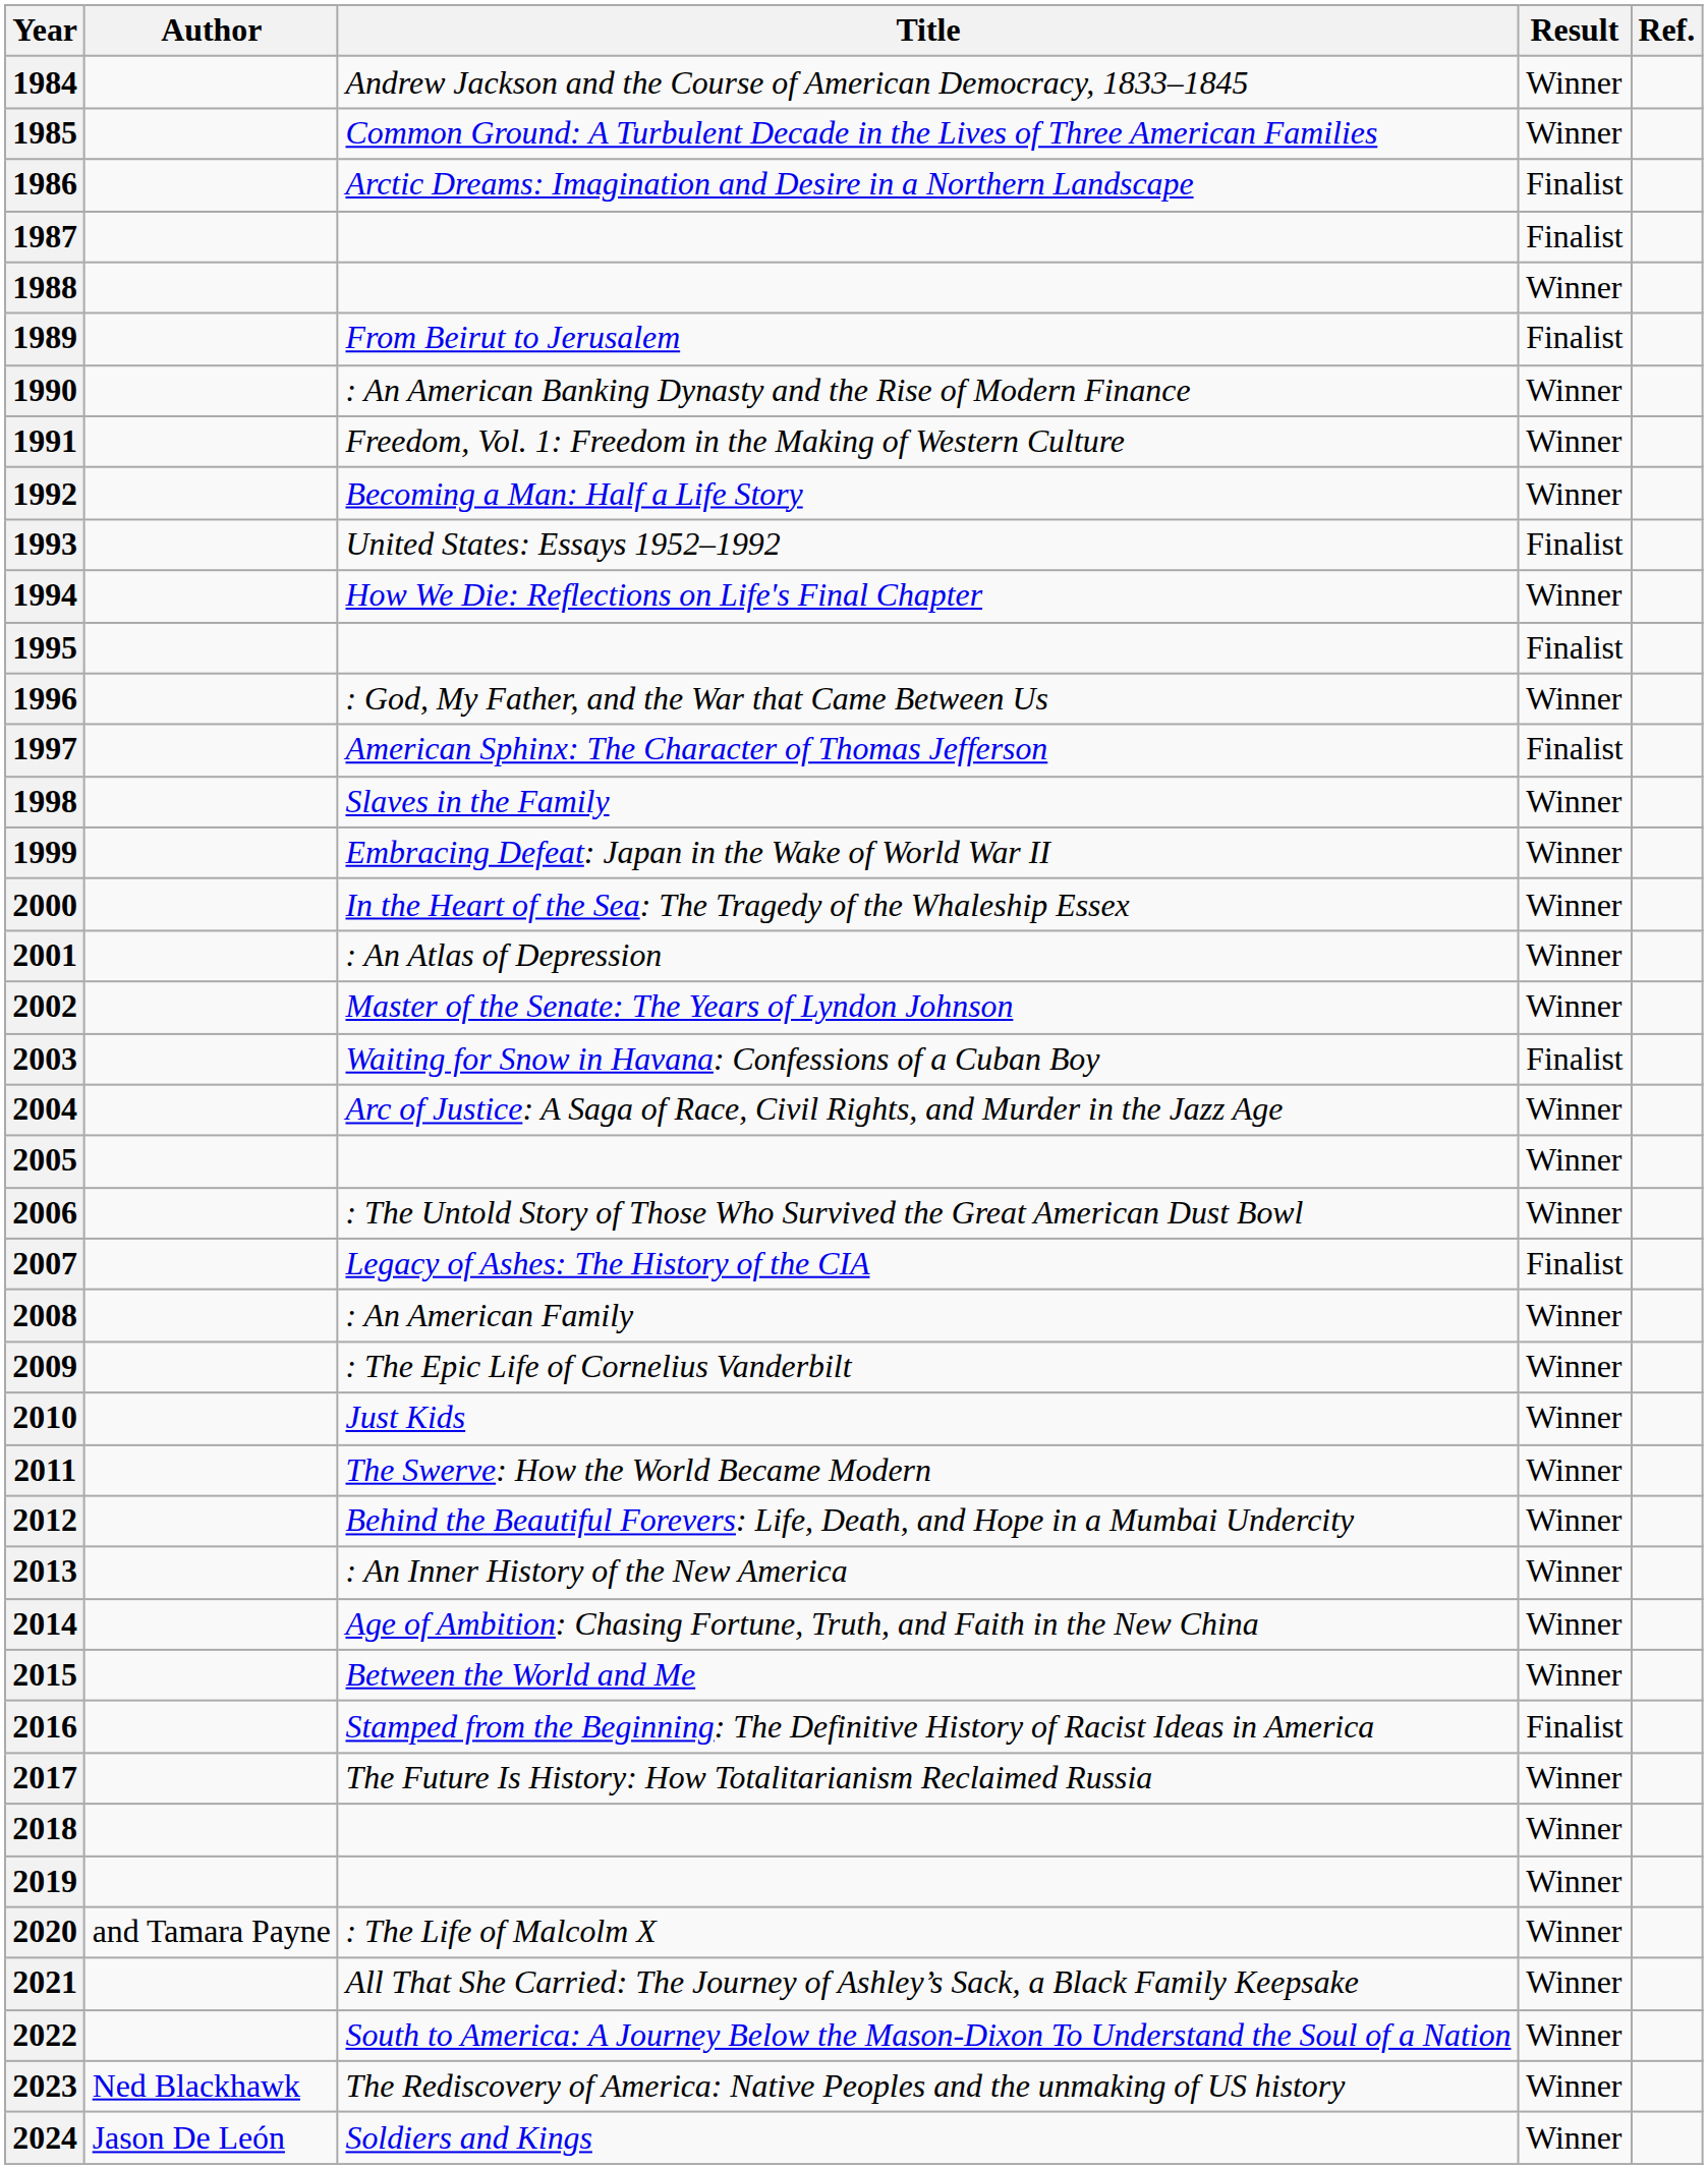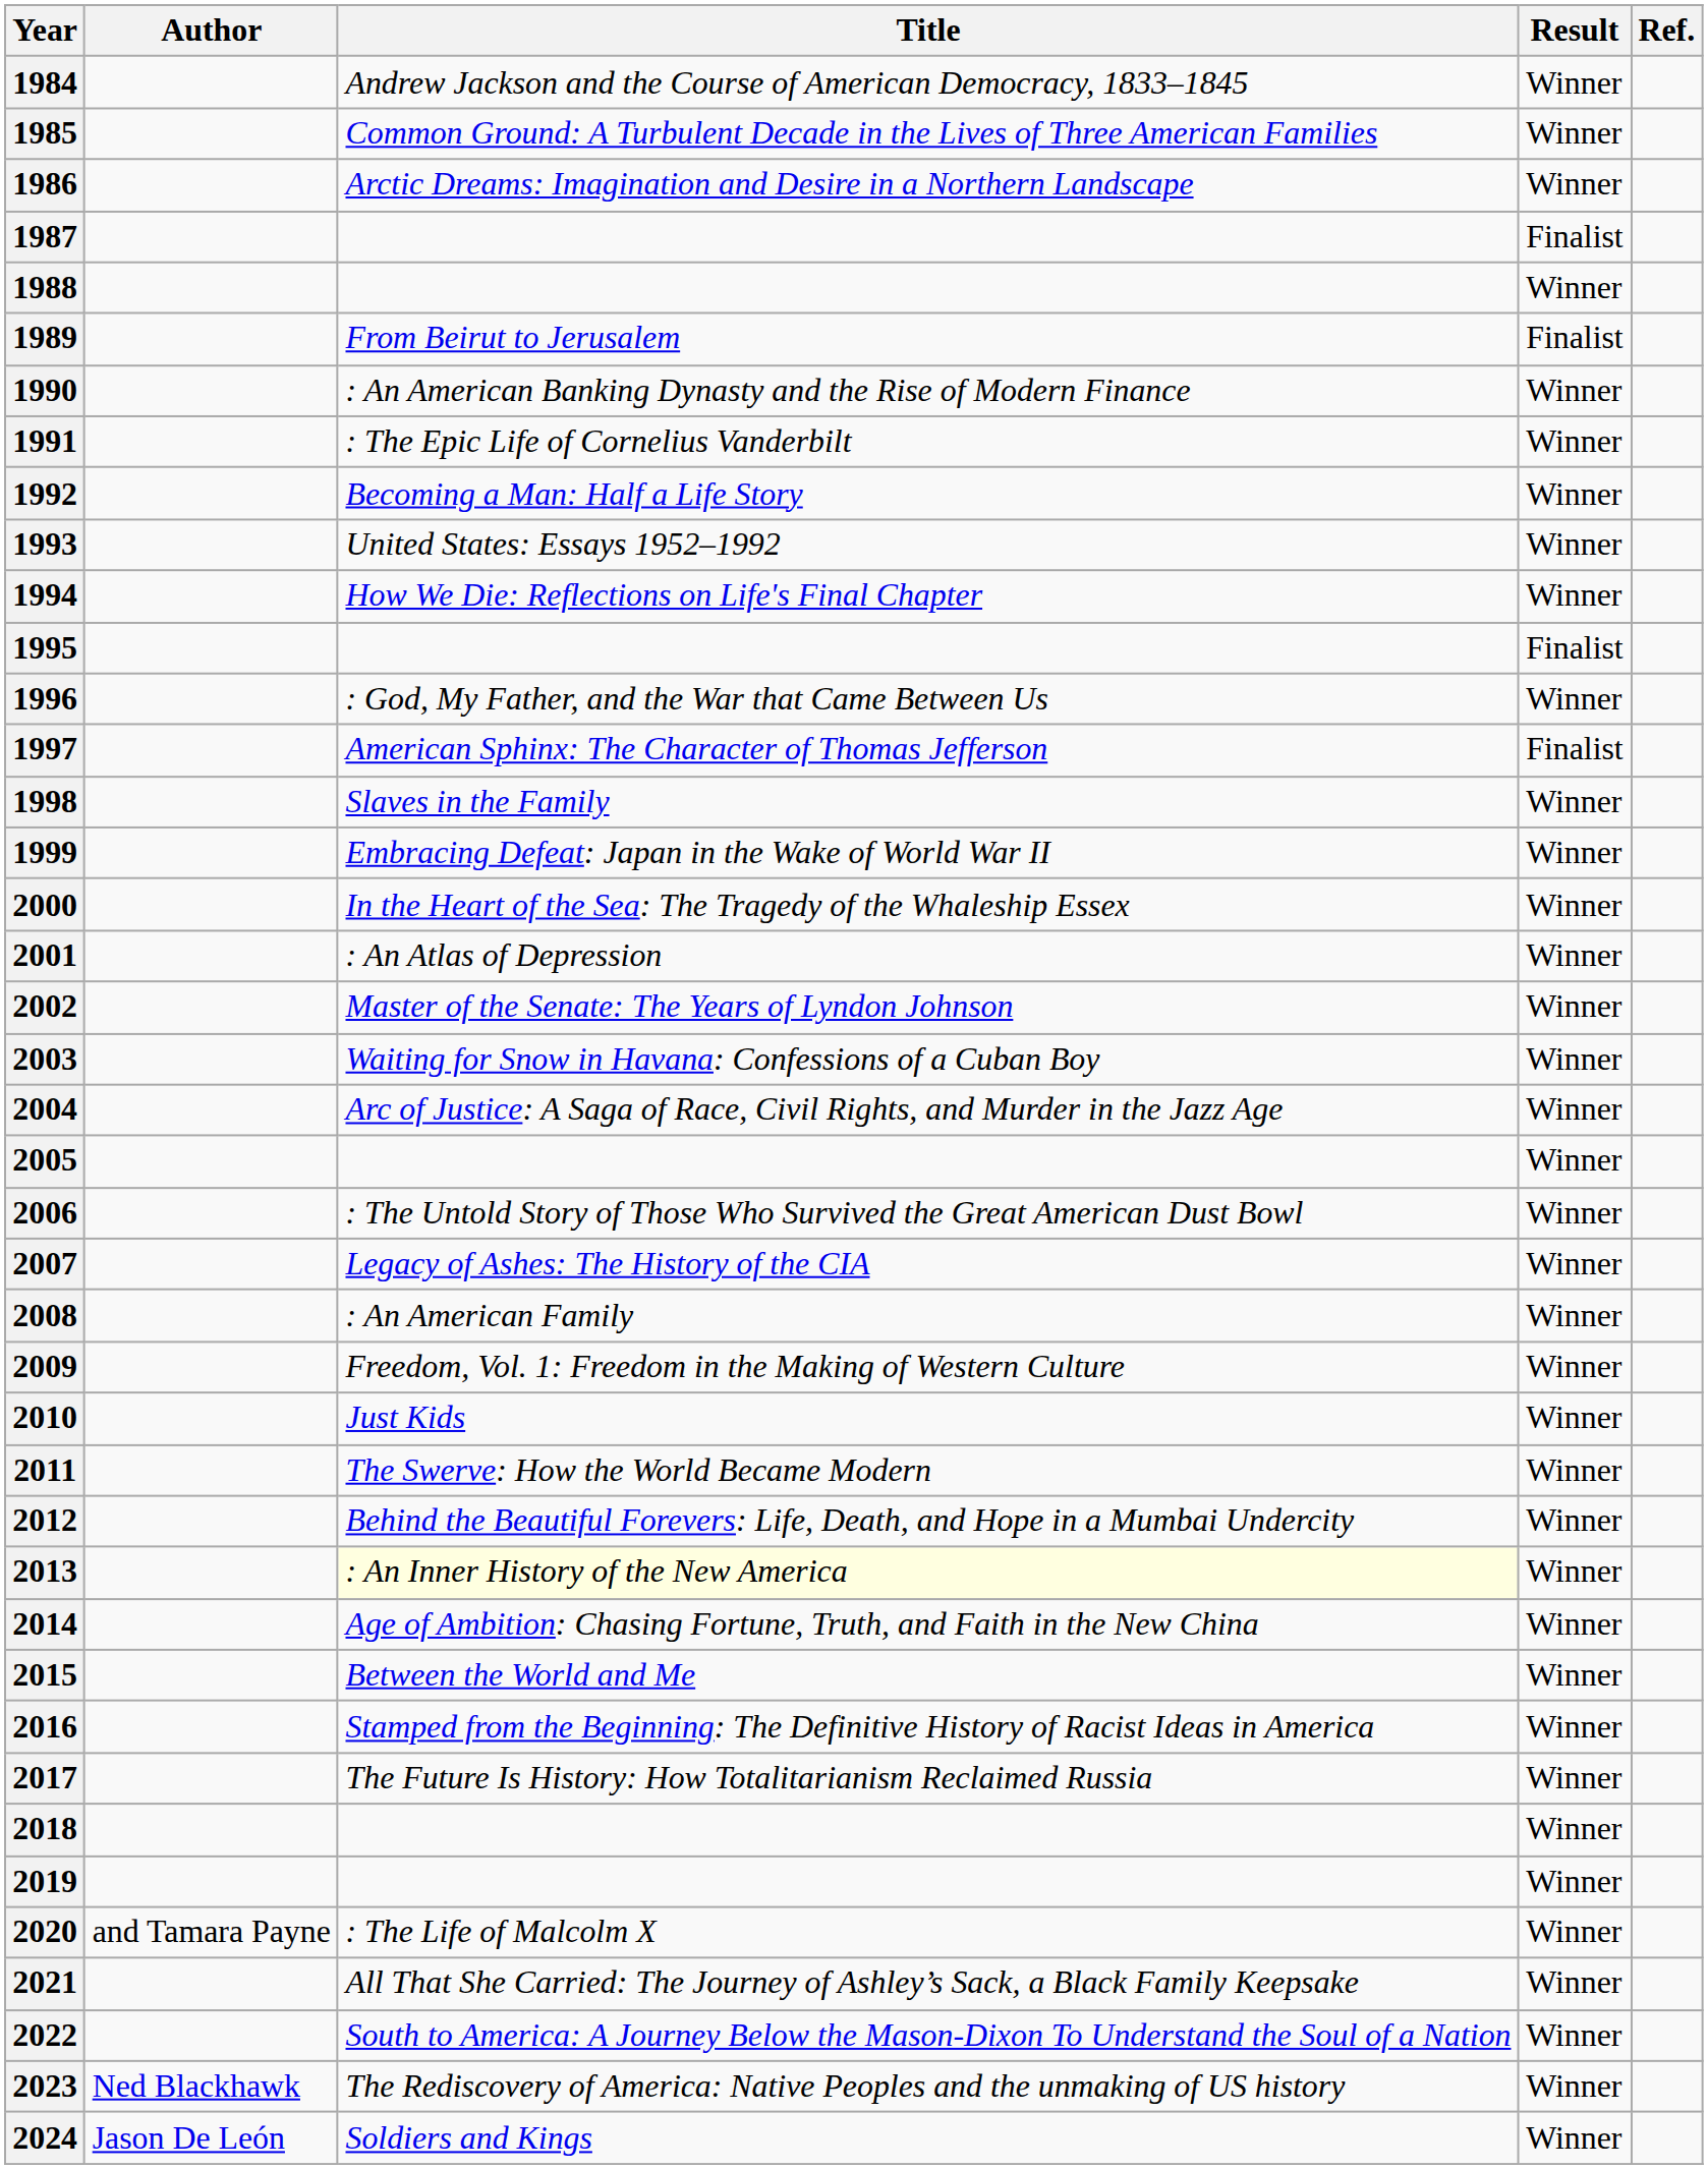 <table class="wikitable mw-collapsible">
 <tr>
 <th>Year</th>
 <th>Author</th>
 <th>Title</th>
 <th>Result</th>
 <th>Ref.</th>
 </tr>
 <tr>
 <th>1984</th>
 <td></td>
 <td><em>Andrew Jackson and the Course of American Democracy, 1833–1845</em></td>
 <td>Winner</td>
 <td></td>
 </tr>
 <tr>
 <th>1985</th>
 <td></td>
 <td><em><a href='#'>Common Ground: A Turbulent Decade in the Lives of Three American Families</a></em></td>
 <td>Winner</td>
 <td></td>
 </tr>
 <tr>
 <th>1986</th>
 <td></td>
 <td><em><a href='#'>Arctic Dreams: Imagination and Desire in a Northern Landscape</a></em></td>
-<td>Finalist</td>
+<td>Winner</td>
 <td></td>
 </tr>
 <tr>
 <th>1987</th>
 <td></td>
 <td><em></em></td>
 <td>Finalist</td>
 <td></td>
 </tr>
 <tr>
 <th>1988</th>
 <td></td>
 <td><em></em></td>
 <td>Winner</td>
 <td></td>
 </tr>
 <tr>
 <th>1989</th>
 <td></td>
 <td><em><a href='#'>From Beirut to Jerusalem</a></em></td>
 <td>Finalist</td>
 <td></td>
 </tr>
 <tr>
 <th>1990</th>
 <td></td>
 <td><em>: An American Banking Dynasty and the Rise of Modern Finance</em></td>
 <td>Winner</td>
 <td></td>
 </tr>
 <tr>
 <th>1991</th>
 <td></td>
-<td><em>Freedom, Vol. 1: Freedom in the Making of Western Culture</em></td>
+<td><em>: The Epic Life of Cornelius Vanderbilt</em></td>
 <td>Winner</td>
 <td></td>
 </tr>
 <tr>
 <th>1992</th>
 <td></td>
 <td><em><a href='#'>Becoming a Man: Half a Life Story</a></em></td>
 <td>Winner</td>
 <td></td>
 </tr>
 <tr>
 <th>1993</th>
 <td></td>
 <td><em>United States: Essays 1952–1992</em></td>
-<td>Finalist</td>
+<td>Winner</td>
 <td></td>
 </tr>
 <tr>
 <th>1994</th>
 <td></td>
 <td><em><a href='#'>How We Die: Reflections on Life's Final Chapter</a></em></td>
 <td>Winner</td>
 <td></td>
 </tr>
 <tr>
 <th>1995</th>
 <td></td>
 <td><em></em></td>
 <td>Finalist</td>
 <td></td>
 </tr>
 <tr>
 <th>1996</th>
 <td></td>
 <td><em>: God, My Father, and the War that Came Between Us</em></td>
 <td>Winner</td>
 <td></td>
 </tr>
 <tr>
 <th>1997</th>
 <td></td>
 <td><em><a href='#'>American Sphinx: The Character of Thomas Jefferson</a></em></td>
 <td>Finalist</td>
 <td></td>
 </tr>
 <tr>
 <th>1998</th>
 <td></td>
 <td><em><a href='#'>Slaves in the Family</a></em></td>
 <td>Winner</td>
 <td></td>
 </tr>
 <tr>
 <th>1999</th>
 <td></td>
 <td><em><a href='#'>Embracing Defeat</a>: Japan in the Wake of World War II</em></td>
 <td>Winner</td>
 <td></td>
 </tr>
 <tr>
 <th>2000</th>
 <td></td>
 <td><em><a href='#'>In the Heart of the Sea</a>: The Tragedy of the Whaleship Essex</em></td>
 <td>Winner</td>
 <td></td>
 </tr>
 <tr>
 <th>2001</th>
 <td></td>
 <td><em>: An Atlas of Depression</em></td>
 <td>Winner</td>
 <td></td>
 </tr>
 <tr>
 <th>2002</th>
 <td></td>
 <td><em><a href='#'>Master of the Senate: The Years of Lyndon Johnson</a></em></td>
 <td>Winner</td>
 <td></td>
 </tr>
 <tr>
 <th>2003</th>
 <td></td>
 <td><em><a href='#'>Waiting for Snow in Havana</a>: Confessions of a Cuban Boy</em></td>
-<td>Finalist</td>
+<td>Winner</td>
 <td></td>
 </tr>
 <tr>
 <th>2004</th>
 <td></td>
 <td><em><a href='#'>Arc of Justice</a>: A Saga of Race, Civil Rights, and Murder in the Jazz Age</em></td>
 <td>Winner</td>
 <td></td>
 </tr>
 <tr>
 <th>2005</th>
 <td></td>
 <td><em></em></td>
 <td>Winner</td>
 <td></td>
 </tr>
 <tr>
 <th>2006</th>
 <td></td>
 <td><em>: The Untold Story of Those Who Survived the Great American Dust Bowl</em></td>
 <td>Winner</td>
 <td></td>
 </tr>
 <tr>
 <th>2007</th>
 <td></td>
 <td><em><a href='#'>Legacy of Ashes: The History of the CIA</a></em></td>
-<td>Finalist</td>
+<td>Winner</td>
 <td></td>
 </tr>
 <tr>
 <th>2008</th>
 <td></td>
 <td><em>: An American Family</em></td>
 <td>Winner</td>
 <td></td>
 </tr>
 <tr>
 <th>2009</th>
 <td></td>
-<td><em>: The Epic Life of Cornelius Vanderbilt</em></td>
+<td><em>Freedom, Vol. 1: Freedom in the Making of Western Culture</em></td>
 <td>Winner</td>
 <td></td>
 </tr>
 <tr>
 <th>2010</th>
 <td></td>
 <td><em><a href='#'>Just Kids</a></em></td>
 <td>Winner</td>
 <td></td>
 </tr>
 <tr>
 <th>2011</th>
 <td></td>
 <td><em><a href='#'>The Swerve</a>: How the World Became Modern</em></td>
 <td>Winner</td>
 <td></td>
 </tr>
 <tr>
 <th>2012</th>
 <td></td>
 <td><em><a href='#'>Behind the Beautiful Forevers</a>: Life, Death, and Hope in a Mumbai Undercity</em></td>
 <td>Winner</td>
 <td></td>
 </tr>
 <tr>
 <th>2013</th>
 <td></td>
-<td><em>: An Inner History of the New America</em></td>
+<td style="background: lightyellow;"><em>: An Inner History of the New America</em></td>
 <td>Winner</td>
 <td></td>
 </tr>
 <tr>
 <th>2014</th>
 <td></td>
 <td><em><a href='#'>Age of Ambition</a>: Chasing Fortune, Truth, and Faith in the New China</em></td>
 <td>Winner</td>
 <td></td>
 </tr>
 <tr>
 <th>2015</th>
 <td></td>
 <td><em><a href='#'>Between the World and Me</a></em></td>
 <td>Winner</td>
 <td></td>
 </tr>
 <tr>
 <th>2016</th>
 <td></td>
 <td><em><a href='#'>Stamped from the Beginning</a>: The Definitive History of Racist Ideas in America</em></td>
-<td>Finalist</td>
+<td>Winner</td>
 <td></td>
 </tr>
 <tr>
 <th>2017</th>
 <td></td>
 <td><em>The Future Is History: How Totalitarianism Reclaimed Russia</em></td>
 <td>Winner</td>
 <td></td>
 </tr>
 <tr>
 <th>2018</th>
 <td></td>
 <td><em></em></td>
 <td>Winner</td>
 <td></td>
 </tr>
 <tr>
 <th>2019</th>
 <td></td>
 <td><em></em></td>
 <td>Winner</td>
 <td></td>
 </tr>
 <tr>
 <th>2020</th>
 <td> and Tamara Payne</td>
 <td><em>: The Life of Malcolm X</em></td>
 <td>Winner</td>
 <td></td>
 </tr>
 <tr>
 <th>2021</th>
 <td></td>
 <td><em>All That She Carried: The Journey of Ashley’s Sack, a Black Family Keepsake</em></td>
 <td>Winner</td>
 <td></td>
 </tr>
 <tr>
 <th>2022</th>
 <td></td>
 <td><em><a href='#'>South to America: A Journey Below the Mason-Dixon To Understand the Soul of a Nation</a></em></td>
 <td>Winner</td>
 <td></td>
 </tr>
 <tr>
 <th>2023</th>
 <td><a href='#'>Ned Blackhawk</a></td>
 <td><em>The Rediscovery of America: Native Peoples and the unmaking of US history</em></td>
 <td>Winner</td>
 <td></td>
 </tr>
 <tr>
 <th>2024</th>
 <td><a href='#'>Jason De León</a></td>
 <td><em><a href='#'>Soldiers and Kings</a></em></td>
 <td>Winner</td>
 <td></td>
 </tr>
 <tr>
 </tr>
 </table>
